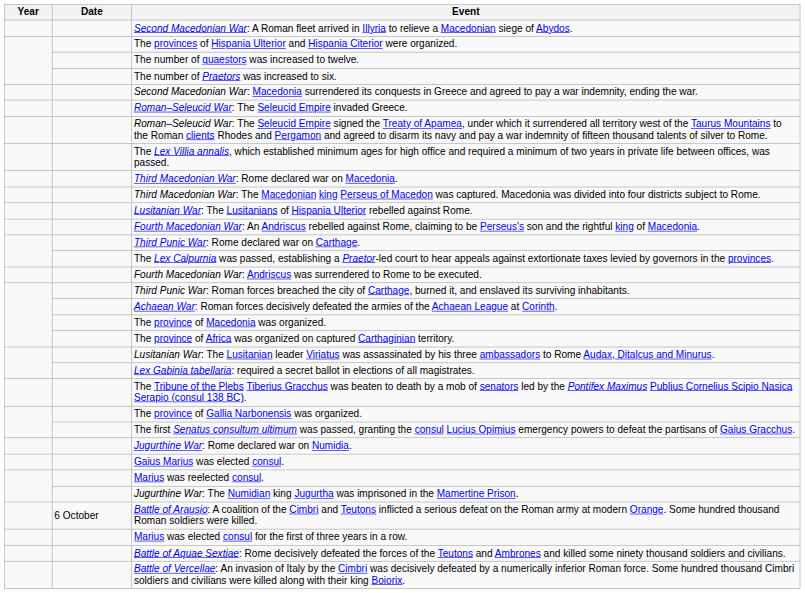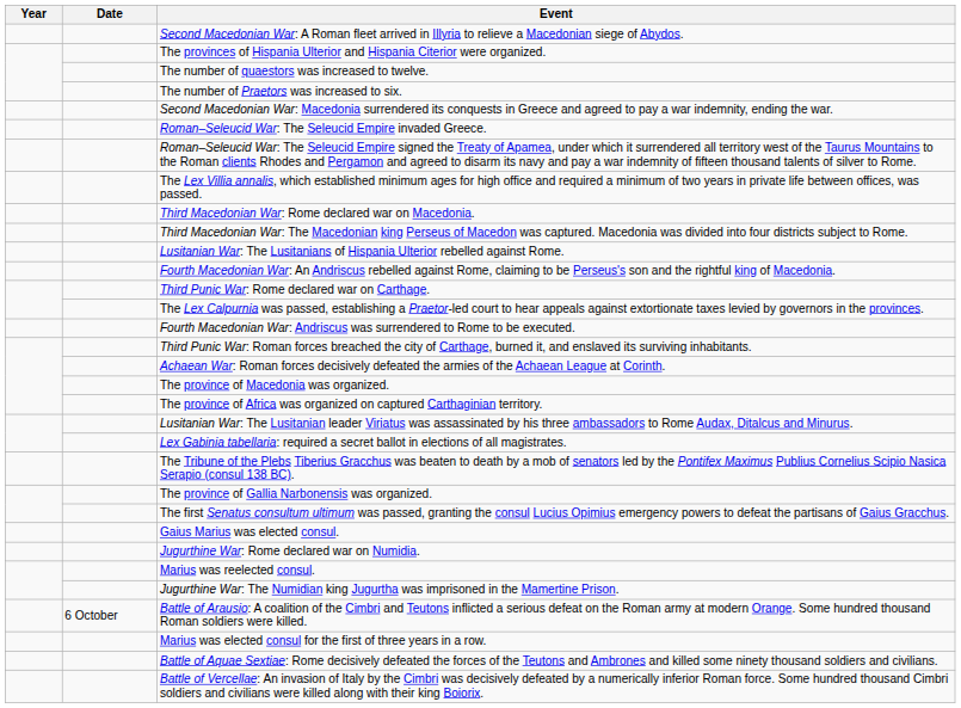 <table class="wikitable" width="100%">
 <tr>
 <th style="width:6%">Year</th>
 <th style="width:10%">Date</th>
 <th>Event</th>
 </tr>
 <tr>
 <td></td>
 <td></td>
 <td><em><a href='#'>Second Macedonian War</a></em>: A Roman fleet arrived in <a href='#'>Illyria</a> to relieve a <a href='#'>Macedonian</a> siege of <a href='#'>Abydos</a>.</td>
 </tr>
 <tr>
 <td rowspan="3" valign="top"></td>
 <td></td>
 <td>The <a href='#'>provinces</a> of <a href='#'>Hispania Ulterior</a> and <a href='#'>Hispania Citerior</a> were organized.</td>
 </tr>
 <tr>
 <td></td>
 <td>The number of <a href='#'>quaestors</a> was increased to twelve.</td>
 </tr>
 <tr>
 <td></td>
 <td>The number of <em><a href='#'>Praetors</a></em> was increased to six.</td>
 </tr>
 <tr>
 <td></td>
 <td></td>
 <td><em>Second Macedonian War</em>: <a href='#'>Macedonia</a> surrendered its conquests in Greece and agreed to pay a war indemnity, ending the war.</td>
 </tr>
 <tr>
 <td></td>
 <td></td>
 <td><em><a href='#'>Roman–Seleucid War</a></em>: The <a href='#'>Seleucid Empire</a> invaded Greece.</td>
 </tr>
 <tr>
 <td></td>
 <td></td>
 <td><em>Roman–Seleucid War</em>: The <a href='#'>Seleucid Empire</a> signed the <a href='#'>Treaty of Apamea</a>, under which it surrendered all territory west of the <a href='#'>Taurus Mountains</a> to the Roman <a href='#'>clients</a> Rhodes and <a href='#'>Pergamon</a> and agreed to disarm its navy and pay a war indemnity of fifteen thousand talents of silver to Rome.</td>
 </tr>
 <tr>
 <td></td>
 <td></td>
 <td>The <em><a href='#'>Lex Villia annalis</a></em>, which established minimum ages for high office and required a minimum of two years in private life between offices, was passed.</td>
 </tr>
 <tr>
 <td></td>
 <td></td>
 <td><em><a href='#'>Third Macedonian War</a></em>: Rome declared war on <a href='#'>Macedonia</a>.</td>
 </tr>
 <tr>
 <td></td>
 <td></td>
 <td><em>Third Macedonian War</em>: The <a href='#'>Macedonian</a> <a href='#'>king</a> <a href='#'>Perseus of Macedon</a> was captured.  Macedonia was divided into four districts subject to Rome.</td>
 </tr>
 <tr>
 <td></td>
 <td></td>
 <td><em><a href='#'>Lusitanian War</a></em>: The <a href='#'>Lusitanians</a> of <a href='#'>Hispania Ulterior</a> rebelled against Rome.</td>
 </tr>
 <tr>
 <td></td>
 <td></td>
 <td><em><a href='#'>Fourth Macedonian War</a></em>: An <a href='#'>Andriscus</a> rebelled against Rome, claiming to be <a href='#'>Perseus's</a> son and the rightful <a href='#'>king</a> of <a href='#'>Macedonia</a>.</td>
 </tr>
 <tr>
 <td rowspan="2" valign="top"></td>
 <td></td>
 <td><em><a href='#'>Third Punic War</a></em>: Rome declared war on <a href='#'>Carthage</a>.</td>
 </tr>
 <tr>
 <td></td>
 <td>The <em><a href='#'>Lex Calpurnia</a></em> was passed, establishing a <em><a href='#'>Praetor</a></em>-led court to hear appeals against extortionate taxes levied by governors in the <a href='#'>provinces</a>.</td>
 </tr>
 <tr>
 <td></td>
 <td></td>
 <td><em>Fourth Macedonian War</em>: <a href='#'>Andriscus</a> was surrendered to Rome to be executed.</td>
 </tr>
 <tr>
 <td rowspan="4" valign="top"></td>
 <td></td>
 <td><em>Third Punic War</em>: Roman forces breached the city of <a href='#'>Carthage</a>, burned it, and enslaved its surviving inhabitants.</td>
 </tr>
 <tr>
 <td></td>
 <td><em><a href='#'>Achaean War</a></em>: Roman forces decisively defeated the armies of the <a href='#'>Achaean League</a> at <a href='#'>Corinth</a>.</td>
 </tr>
 <tr>
 <td></td>
 <td>The <a href='#'>province</a> of <a href='#'>Macedonia</a> was organized.</td>
 </tr>
 <tr>
 <td></td>
 <td>The <a href='#'>province</a> of <a href='#'>Africa</a> was organized on captured <a href='#'>Carthaginian</a> territory.</td>
 </tr>
 <tr>
 <td rowspan="2"></td>
 <td></td>
 <td><em>Lusitanian War</em>: The <a href='#'>Lusitanian</a> leader <a href='#'>Viriatus</a> was assassinated by his three <a href='#'>ambassadors</a> to Rome <a href='#'>Audax, Ditalcus and Minurus</a>.</td>
 </tr>
 <tr>
 <td></td>
 <td><em><a href='#'>Lex Gabinia tabellaria</a></em>: required a secret ballot in elections of all magistrates.</td>
 </tr>
 <tr>
 <td></td>
 <td></td>
 <td>The <a href='#'>Tribune of the Plebs</a> <a href='#'>Tiberius Gracchus</a> was beaten to death by a mob of <a href='#'>senators</a> led by the <em><a href='#'>Pontifex Maximus</a></em> <a href='#'>Publius Cornelius Scipio Nasica Serapio (consul 138 BC)</a>.</td>
 </tr>
 <tr>
 <td rowspan="2" valign="top"></td>
 <td></td>
 <td>The <a href='#'>province</a> of <a href='#'>Gallia Narbonensis</a> was organized.</td>
 </tr>
 <tr>
 <td></td>
 <td>The first <em><a href='#'>Senatus consultum ultimum</a></em> was passed, granting the <a href='#'>consul</a> <a href='#'>Lucius Opimius</a> emergency powers to defeat the partisans of <a href='#'>Gaius Gracchus</a>.</td>
 </tr>
 <tr>
 <td></td>
 <td></td>
-<td><em><a href='#'>Jugurthine War</a></em>: Rome declared war on <a href='#'>Numidia</a>.</td>
+<td><a href='#'>Gaius Marius</a> was elected <a href='#'>consul</a>.</td>
 </tr>
 <tr>
 <td></td>
 <td></td>
-<td><a href='#'>Gaius Marius</a> was elected <a href='#'>consul</a>.</td>
+<td><em><a href='#'>Jugurthine War</a></em>: Rome declared war on <a href='#'>Numidia</a>.</td>
 </tr>
 <tr>
 <td rowspan="2" valign="top"></td>
 <td></td>
 <td><a href='#'>Marius</a> was reelected <a href='#'>consul</a>.</td>
 </tr>
 <tr>
 <td></td>
 <td><em>Jugurthine War</em>: The <a href='#'>Numidian</a> king <a href='#'>Jugurtha</a> was imprisoned in the <a href='#'>Mamertine Prison</a>.</td>
 </tr>
 <tr>
 <td></td>
 <td>6 October</td>
 <td><em><a href='#'>Battle of Arausio</a></em>: A coalition of the <a href='#'>Cimbri</a> and <a href='#'>Teutons</a> inflicted a serious defeat on the Roman army at modern <a href='#'>Orange</a>.  Some hundred thousand Roman soldiers were killed.</td>
 </tr>
 <tr>
 <td></td>
 <td></td>
 <td><a href='#'>Marius</a> was elected <a href='#'>consul</a> for the first of three years in a row.</td>
 </tr>
 <tr>
 <td></td>
 <td></td>
 <td><em><a href='#'>Battle of Aquae Sextiae</a></em>: Rome decisively defeated the forces of the <a href='#'>Teutons</a> and <a href='#'>Ambrones</a> and killed some ninety thousand soldiers and civilians.</td>
 </tr>
 <tr>
 <td></td>
 <td></td>
 <td><em><a href='#'>Battle of Vercellae</a></em>: An invasion of Italy by the <a href='#'>Cimbri</a> was decisively defeated by a numerically inferior Roman force.  Some hundred thousand Cimbri soldiers and civilians were killed along with their king <a href='#'>Boiorix</a>.</td>
 </tr>
 </table>
